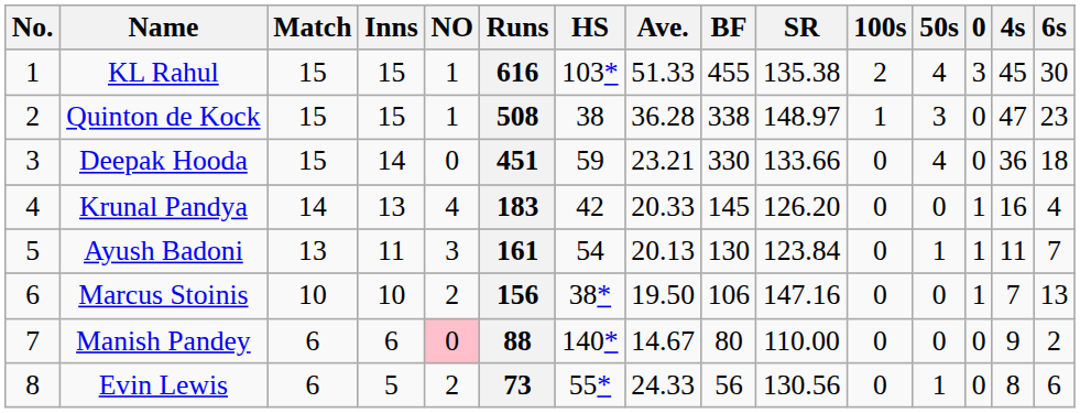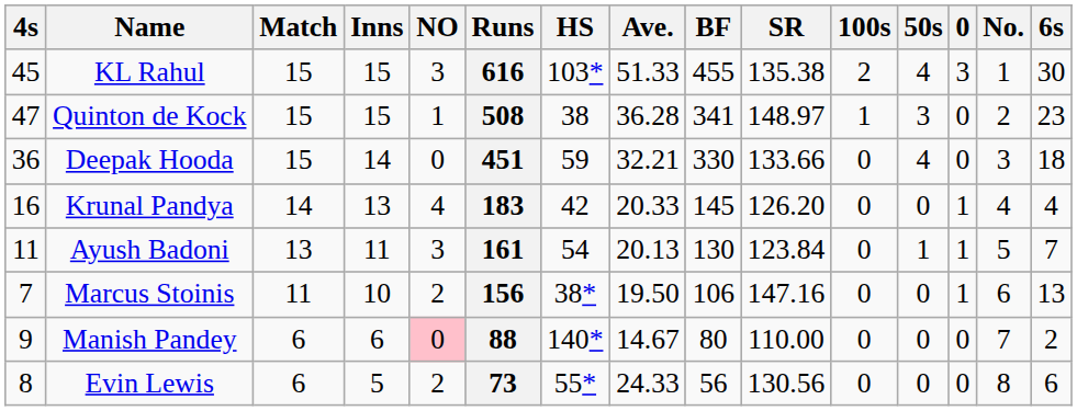 <table class="wikitable sortable" style="text-align: center;">
 <tr>
-<th>No.</th>
+<th>4s</th>
 <th>Name</th>
 <th>Match</th>
 <th>Inns</th>
 <th>NO</th>
 <th>Runs</th>
 <th>HS</th>
 <th>Ave.</th>
 <th>BF</th>
 <th>SR</th>
 <th>100s</th>
 <th>50s</th>
 <th>0</th>
-<th>4s</th>
+<th>No.</th>
 <th>6s</th>
 </tr>
 <tr>
-<td>1</td>
+<td>45</td>
 <td><a href='#'>KL Rahul</a></td>
 <td>15</td>
 <td>15</td>
-<td>1</td>
+<td>3</td>
 <th>616</th>
 <td>103<a href='#'>*</a></td>
 <td>51.33</td>
 <td>455</td>
 <td>135.38</td>
 <td>2</td>
 <td>4</td>
 <td>3</td>
-<td>45</td>
+<td>1</td>
 <td>30</td>
 </tr>
 <tr>
-<td>2</td>
+<td>47</td>
 <td><a href='#'>Quinton de Kock</a></td>
 <td>15</td>
 <td>15</td>
 <td>1</td>
 <th>508</th>
 <td>38</td>
 <td>36.28</td>
-<td>338</td>
+<td>341</td>
 <td>148.97</td>
 <td>1</td>
 <td>3</td>
 <td>0</td>
-<td>47</td>
+<td>2</td>
 <td>23</td>
 </tr>
 <tr>
-<td>3</td>
+<td>36</td>
 <td><a href='#'>Deepak Hooda</a></td>
 <td>15</td>
 <td>14</td>
 <td>0</td>
 <th>451</th>
 <td>59</td>
-<td>23.21</td>
+<td>32.21</td>
 <td>330</td>
 <td>133.66</td>
 <td>0</td>
 <td>4</td>
 <td>0</td>
-<td>36</td>
+<td>3</td>
 <td>18</td>
 </tr>
 <tr>
-<td>4</td>
+<td>16</td>
 <td><a href='#'>Krunal Pandya</a></td>
 <td>14</td>
 <td>13</td>
 <td>4</td>
 <th>183</th>
 <td>42</td>
 <td>20.33</td>
 <td>145</td>
 <td>126.20</td>
 <td>0</td>
 <td>0</td>
 <td>1</td>
-<td>16</td>
+<td>4</td>
 <td>4</td>
 </tr>
 <tr>
-<td>5</td>
+<td>11</td>
 <td><a href='#'>Ayush Badoni</a></td>
 <td>13</td>
 <td>11</td>
 <td>3</td>
 <th>161</th>
 <td>54</td>
 <td>20.13</td>
 <td>130</td>
 <td>123.84</td>
 <td>0</td>
 <td>1</td>
 <td>1</td>
-<td>11</td>
+<td>5</td>
 <td>7</td>
 </tr>
 <tr>
-<td>6</td>
+<td>7</td>
 <td><a href='#'>Marcus Stoinis</a></td>
-<td>10</td>
+<td>11</td>
 <td>10</td>
 <td>2</td>
 <th>156</th>
 <td>38<a href='#'>*</a></td>
 <td>19.50</td>
 <td>106</td>
 <td>147.16</td>
 <td>0</td>
 <td>0</td>
 <td>1</td>
-<td>7</td>
+<td>6</td>
 <td>13</td>
 </tr>
 <tr>
-<td>7</td>
+<td>9</td>
 <td><a href='#'>Manish Pandey</a></td>
 <td>6</td>
 <td>6</td>
 <td style="background: pink;">0</td>
 <th>88</th>
 <td>140<a href='#'>*</a></td>
 <td>14.67</td>
 <td>80</td>
 <td>110.00</td>
 <td>0</td>
 <td>0</td>
 <td>0</td>
-<td>9</td>
+<td>7</td>
 <td>2</td>
 </tr>
 <tr>
 <td>8</td>
 <td><a href='#'>Evin Lewis</a></td>
 <td>6</td>
 <td>5</td>
 <td>2</td>
 <th>73</th>
 <td>55<a href='#'>*</a></td>
 <td>24.33</td>
 <td>56</td>
 <td>130.56</td>
 <td>0</td>
-<td>1</td>
+<td>0</td>
 <td>0</td>
 <td>8</td>
 <td>6</td>
 </tr>
 </table>
